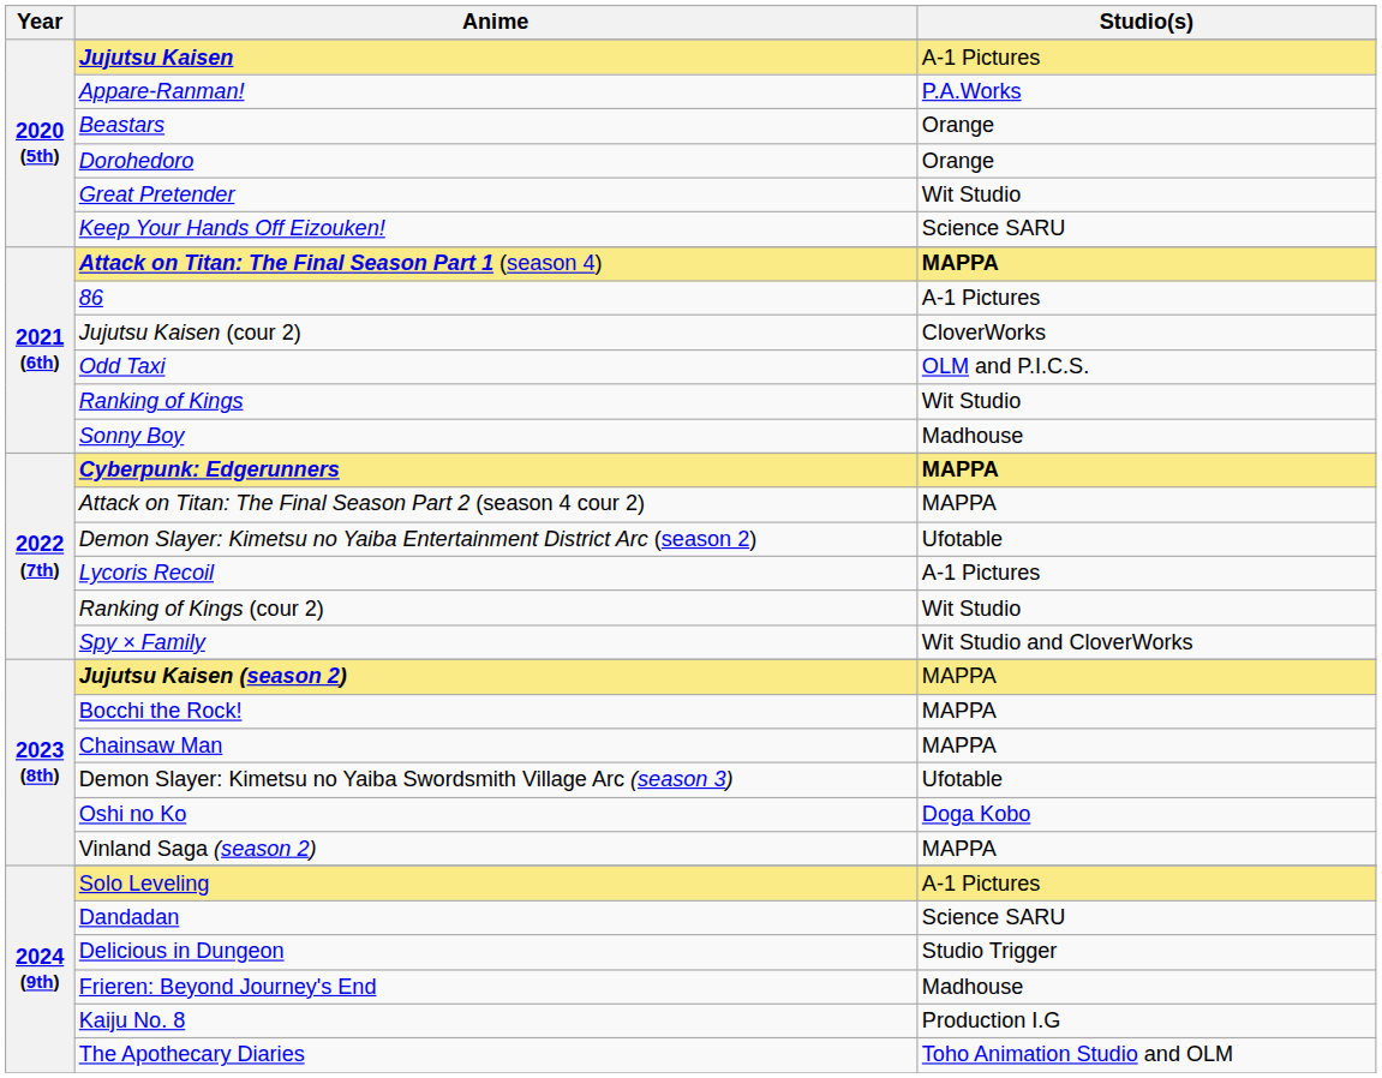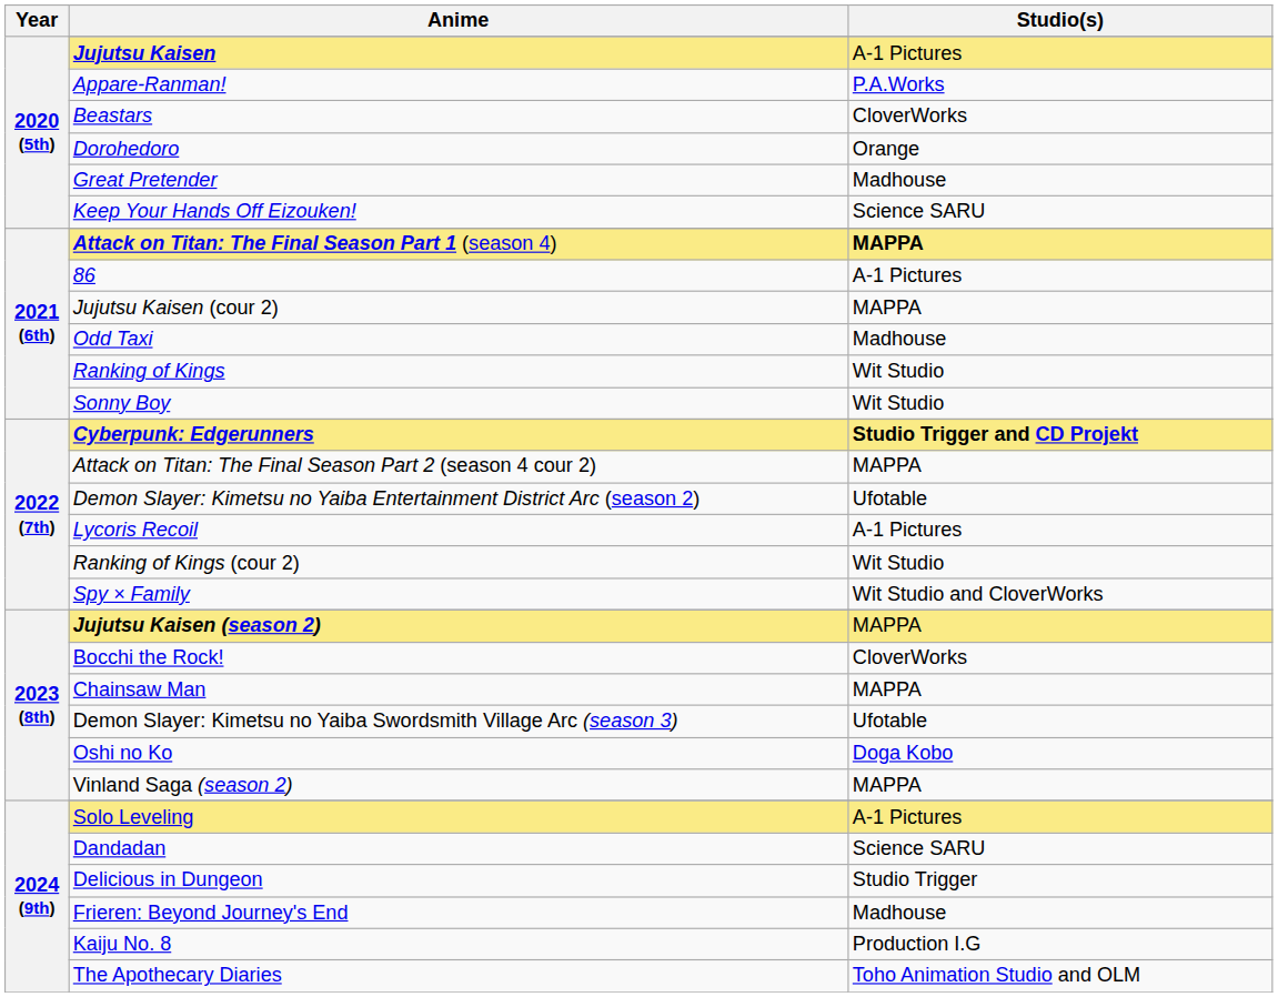 <table class="wikitable" style="width:80%;">
 <tr>
 <th style="width:5%;">Year</th>
 <th style="width:61.5%;">Anime</th>
 <th style="width:33.5%;">Studio(s)</th>
 </tr>
 <tr>
 <th rowspan="7" style="text-align:center;"><a href='#'>2020</a><br><small>(<a href='#'>5th</a>)</small><br></th>
 </tr>
 <tr style="background:#FAEB86">
 <td><strong><em><a href='#'>Jujutsu Kaisen</a></em></strong></td>
 <td></strong>A-1 Pictures<strong></td>
 </tr>
 <tr>
 <td><em><a href='#'>Appare-Ranman!</a></em></td>
 <td><a href='#'>P.A.Works</a></td>
 </tr>
 <tr>
 <td><em><a href='#'>Beastars</a></em></td>
-<td>Orange</td>
+<td>CloverWorks</td>
 </tr>
 <tr>
 <td><em><a href='#'>Dorohedoro</a></em></td>
 <td>Orange</td>
 </tr>
 <tr>
 <td><em><a href='#'>Great Pretender</a></em></td>
-<td>Wit Studio</td>
+<td>Madhouse</td>
 </tr>
 <tr>
 <td><em><a href='#'>Keep Your Hands Off Eizouken!</a></em></td>
 <td>Science SARU</td>
 </tr>
 <tr>
 <th rowspan="7" style="text-align:center;"><a href='#'>2021</a><br><small>(<a href='#'>6th</a>)</small><br></th>
 </tr>
 <tr style="background:#FAEB86">
 <td><strong><em><a href='#'>Attack on Titan: The Final Season Part 1</a></em></strong> (<a href='#'>season 4</a>)</td>
 <td><strong>MAPPA</strong></td>
 </tr>
 <tr>
 <td><em><a href='#'>86</a></em></td>
 <td>A-1 Pictures</td>
 </tr>
 <tr>
 <td><em>Jujutsu Kaisen</em> (cour 2)</td>
-<td>CloverWorks</td>
+<td>MAPPA</td>
 </tr>
 <tr>
 <td><em><a href='#'>Odd Taxi</a></em></td>
-<td><a href='#'>OLM</a> and P.I.C.S.</td>
+<td>Madhouse</td>
 </tr>
 <tr>
 <td><em><a href='#'>Ranking of Kings</a></em></td>
 <td>Wit Studio</td>
 </tr>
 <tr>
 <td><em><a href='#'>Sonny Boy</a></em></td>
-<td>Madhouse</td>
+<td>Wit Studio</td>
 </tr>
 <tr>
 <th rowspan="7" style="text-align:center;"><a href='#'>2022</a><br><small>(<a href='#'>7th</a>)</small><br></th>
 </tr>
 <tr style="background:#FAEB86">
 <td><strong><em><a href='#'>Cyberpunk: Edgerunners</a></em></strong></td>
-<td><strong>MAPPA</strong></td>
+<td><strong>Studio Trigger and <a href='#'>CD Projekt</a></strong></td>
 </tr>
 <tr>
 <td><em>Attack on Titan: The Final Season Part 2</em> (season 4 cour 2)</td>
 <td>MAPPA</td>
 </tr>
 <tr>
 <td><em>Demon Slayer: Kimetsu no Yaiba Entertainment District Arc</em> (<a href='#'>season 2</a>)</td>
 <td>Ufotable</td>
 </tr>
 <tr>
 <td><em><a href='#'>Lycoris Recoil</a></em></td>
 <td>A-1 Pictures</td>
 </tr>
 <tr>
 <td><em>Ranking of Kings</em> (cour 2)</td>
 <td>Wit Studio</td>
 </tr>
 <tr>
 <td><em><a href='#'>Spy × Family</a></em></td>
 <td>Wit Studio and CloverWorks</td>
 </tr>
 <tr>
 <th rowspan="7" style="text-align:center;"><a href='#'>2023</a><br><small>(<a href='#'>8th</a>)</small><br></th>
 </tr>
 <tr style="background:#FAEB86">
 <td><strong><em>Jujutsu Kaisen<em> (<a href='#'>season 2</a>)<strong></td>
 <td></strong>MAPPA<strong></td>
 </tr>
 <tr>
 <td></em><a href='#'>Bocchi the Rock!</a><em></td>
-<td>MAPPA</td>
+<td>CloverWorks</td>
 </tr>
 <tr>
 <td></em><a href='#'>Chainsaw Man</a><em></td>
 <td>MAPPA</td>
 </tr>
 <tr>
 <td></em>Demon Slayer: Kimetsu no Yaiba Swordsmith Village Arc<em> (<a href='#'>season 3</a>)</td>
 <td>Ufotable</td>
 </tr>
 <tr>
 <td></em><a href='#'>Oshi no Ko</a><em></td>
 <td><a href='#'>Doga Kobo</a></td>
 </tr>
 <tr>
 <td></em>Vinland Saga<em> (<a href='#'>season 2</a>)</td>
 <td>MAPPA</td>
 </tr>
 <tr>
 <th rowspan="7" style="text-align:center;"><a href='#'>2024</a><br><small>(<a href='#'>9th</a>)</small><br></th>
 </tr>
 <tr style="background:#FAEB86;">
 <td></em></strong><a href='#'>Solo Leveling</a><strong><em></td>
 <td></strong>A-1 Pictures<strong></td>
 </tr>
 <tr>
 <td></em><a href='#'>Dandadan</a><em></td>
 <td>Science SARU</td>
 </tr>
 <tr>
 <td></em><a href='#'>Delicious in Dungeon</a><em></td>
 <td>Studio Trigger</td>
 </tr>
 <tr>
 <td></em><a href='#'>Frieren: Beyond Journey's End</a><em></td>
 <td>Madhouse</td>
 </tr>
 <tr>
 <td></em><a href='#'>Kaiju No. 8</a><em></td>
 <td>Production I.G</td>
 </tr>
 <tr>
 <td></em><a href='#'>The Apothecary Diaries</a><em></td>
 <td><a href='#'>Toho Animation Studio</a> and OLM</td>
 </tr>
 </table>
